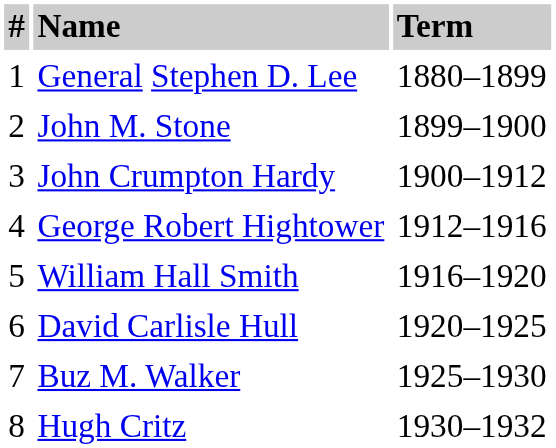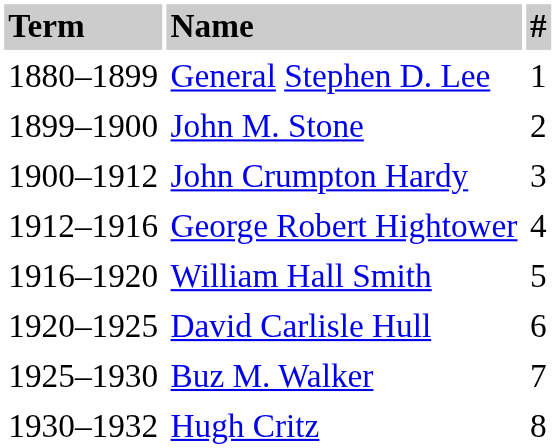 <table border=0 cellpadding=2 cellspacing=2>
 <tr>
+<td bgcolor=#cccccc><strong>Term</strong></td>
+<td bgcolor=#cccccc><strong>Name</strong></td>
 <td bgcolor=#cccccc><strong>#</strong></td>
-<td bgcolor=#cccccc><strong>Name</strong></td>
-<td bgcolor=#cccccc><strong>Term</strong></td>
 </tr>
 <tr>
+<td>1880–1899</td>
+<td><a href='#'>General</a> <a href='#'>Stephen D. Lee</a></td>
 <td>1</td>
-<td><a href='#'>General</a> <a href='#'>Stephen D. Lee</a></td>
-<td>1880–1899</td>
 </tr>
 <tr>
+<td>1899–1900</td>
+<td><a href='#'>John M. Stone</a></td>
 <td>2</td>
-<td><a href='#'>John M. Stone</a></td>
-<td>1899–1900</td>
 </tr>
 <tr>
+<td>1900–1912</td>
+<td><a href='#'>John Crumpton Hardy</a></td>
 <td>3</td>
-<td><a href='#'>John Crumpton Hardy</a></td>
-<td>1900–1912</td>
 </tr>
 <tr>
+<td>1912–1916</td>
+<td><a href='#'>George Robert Hightower</a></td>
 <td>4</td>
-<td><a href='#'>George Robert Hightower</a></td>
-<td>1912–1916</td>
 </tr>
 <tr>
+<td>1916–1920</td>
+<td><a href='#'>William Hall Smith</a></td>
 <td>5</td>
-<td><a href='#'>William Hall Smith</a></td>
-<td>1916–1920</td>
 </tr>
 <tr>
+<td>1920–1925</td>
+<td><a href='#'>David Carlisle Hull</a></td>
 <td>6</td>
-<td><a href='#'>David Carlisle Hull</a></td>
-<td>1920–1925</td>
 </tr>
 <tr>
+<td>1925–1930</td>
+<td><a href='#'>Buz M. Walker</a></td>
 <td>7</td>
-<td><a href='#'>Buz M. Walker</a></td>
-<td>1925–1930</td>
 </tr>
 <tr>
+<td>1930–1932</td>
+<td><a href='#'>Hugh Critz</a></td>
 <td>8</td>
-<td><a href='#'>Hugh Critz</a></td>
-<td>1930–1932</td>
 </tr>
 </table>
